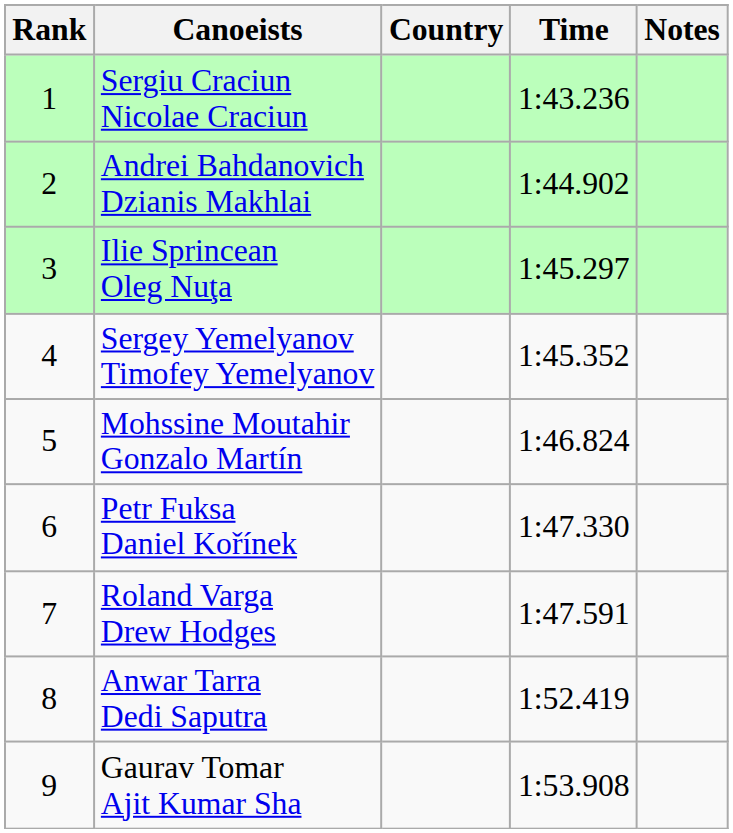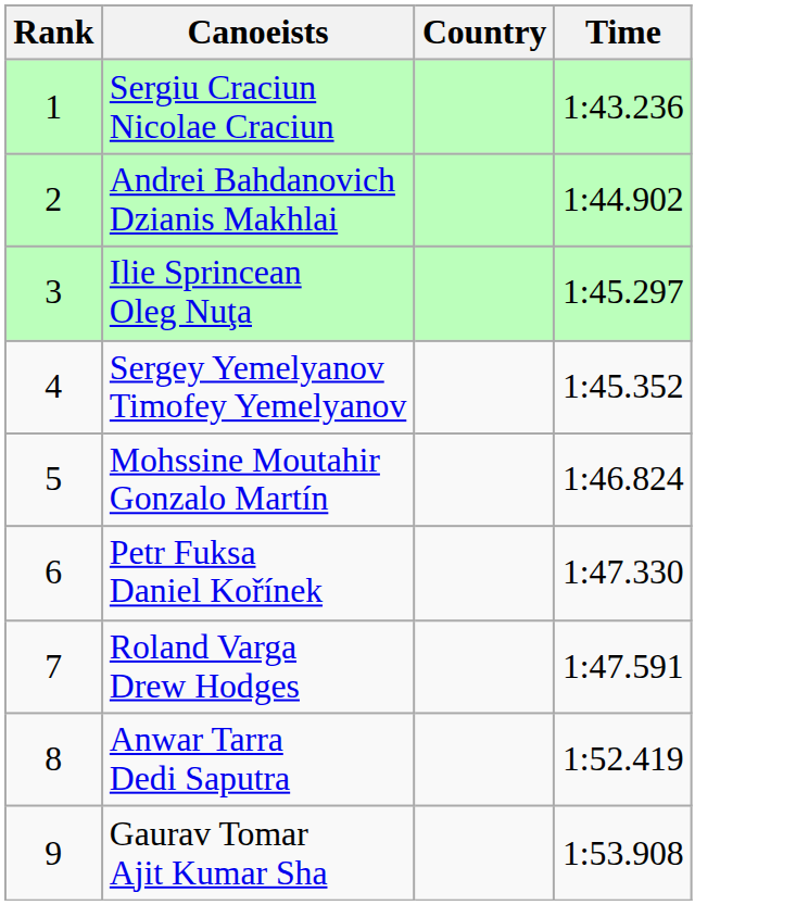 <table class="wikitable" style="text-align:center">
 <tr>
 <th>Rank</th>
 <th>Canoeists</th>
 <th>Country</th>
 <th>Time</th>
-<th>Notes</th>
 </tr>
 <tr bgcolor=bbffbb>
 <td>1</td>
 <td align="left"><a href='#'>Sergiu Craciun</a><br><a href='#'>Nicolae Craciun</a></td>
 <td align="left"></td>
 <td>1:43.236</td>
-<td></td>
 </tr>
 <tr bgcolor=bbffbb>
 <td>2</td>
 <td align="left"><a href='#'>Andrei Bahdanovich</a><br><a href='#'>Dzianis Makhlai</a></td>
 <td align="left"></td>
 <td>1:44.902</td>
-<td></td>
 </tr>
 <tr bgcolor=bbffbb>
 <td>3</td>
 <td align="left"><a href='#'>Ilie Sprincean</a><br><a href='#'>Oleg Nuţa</a></td>
 <td align="left"></td>
 <td>1:45.297</td>
-<td></td>
 </tr>
 <tr>
 <td>4</td>
 <td align="left"><a href='#'>Sergey Yemelyanov</a><br><a href='#'>Timofey Yemelyanov</a></td>
 <td align="left"></td>
 <td>1:45.352</td>
-<td></td>
 </tr>
 <tr>
 <td>5</td>
 <td align="left"><a href='#'>Mohssine Moutahir</a><br><a href='#'>Gonzalo Martín</a></td>
 <td align="left"></td>
 <td>1:46.824</td>
-<td></td>
 </tr>
 <tr>
 <td>6</td>
 <td align="left"><a href='#'>Petr Fuksa</a><br><a href='#'>Daniel Kořínek</a></td>
 <td align="left"></td>
 <td>1:47.330</td>
-<td></td>
 </tr>
 <tr>
 <td>7</td>
 <td align="left"><a href='#'>Roland Varga</a><br><a href='#'>Drew Hodges</a></td>
 <td align="left"></td>
 <td>1:47.591</td>
-<td></td>
 </tr>
 <tr>
 <td>8</td>
 <td align="left"><a href='#'>Anwar Tarra</a><br><a href='#'>Dedi Saputra</a></td>
 <td align="left"></td>
 <td>1:52.419</td>
-<td></td>
 </tr>
 <tr>
 <td>9</td>
 <td align="left">Gaurav Tomar<br><a href='#'>Ajit Kumar Sha</a></td>
 <td align="left"></td>
 <td>1:53.908</td>
-<td></td>
 </tr>
 </table>
